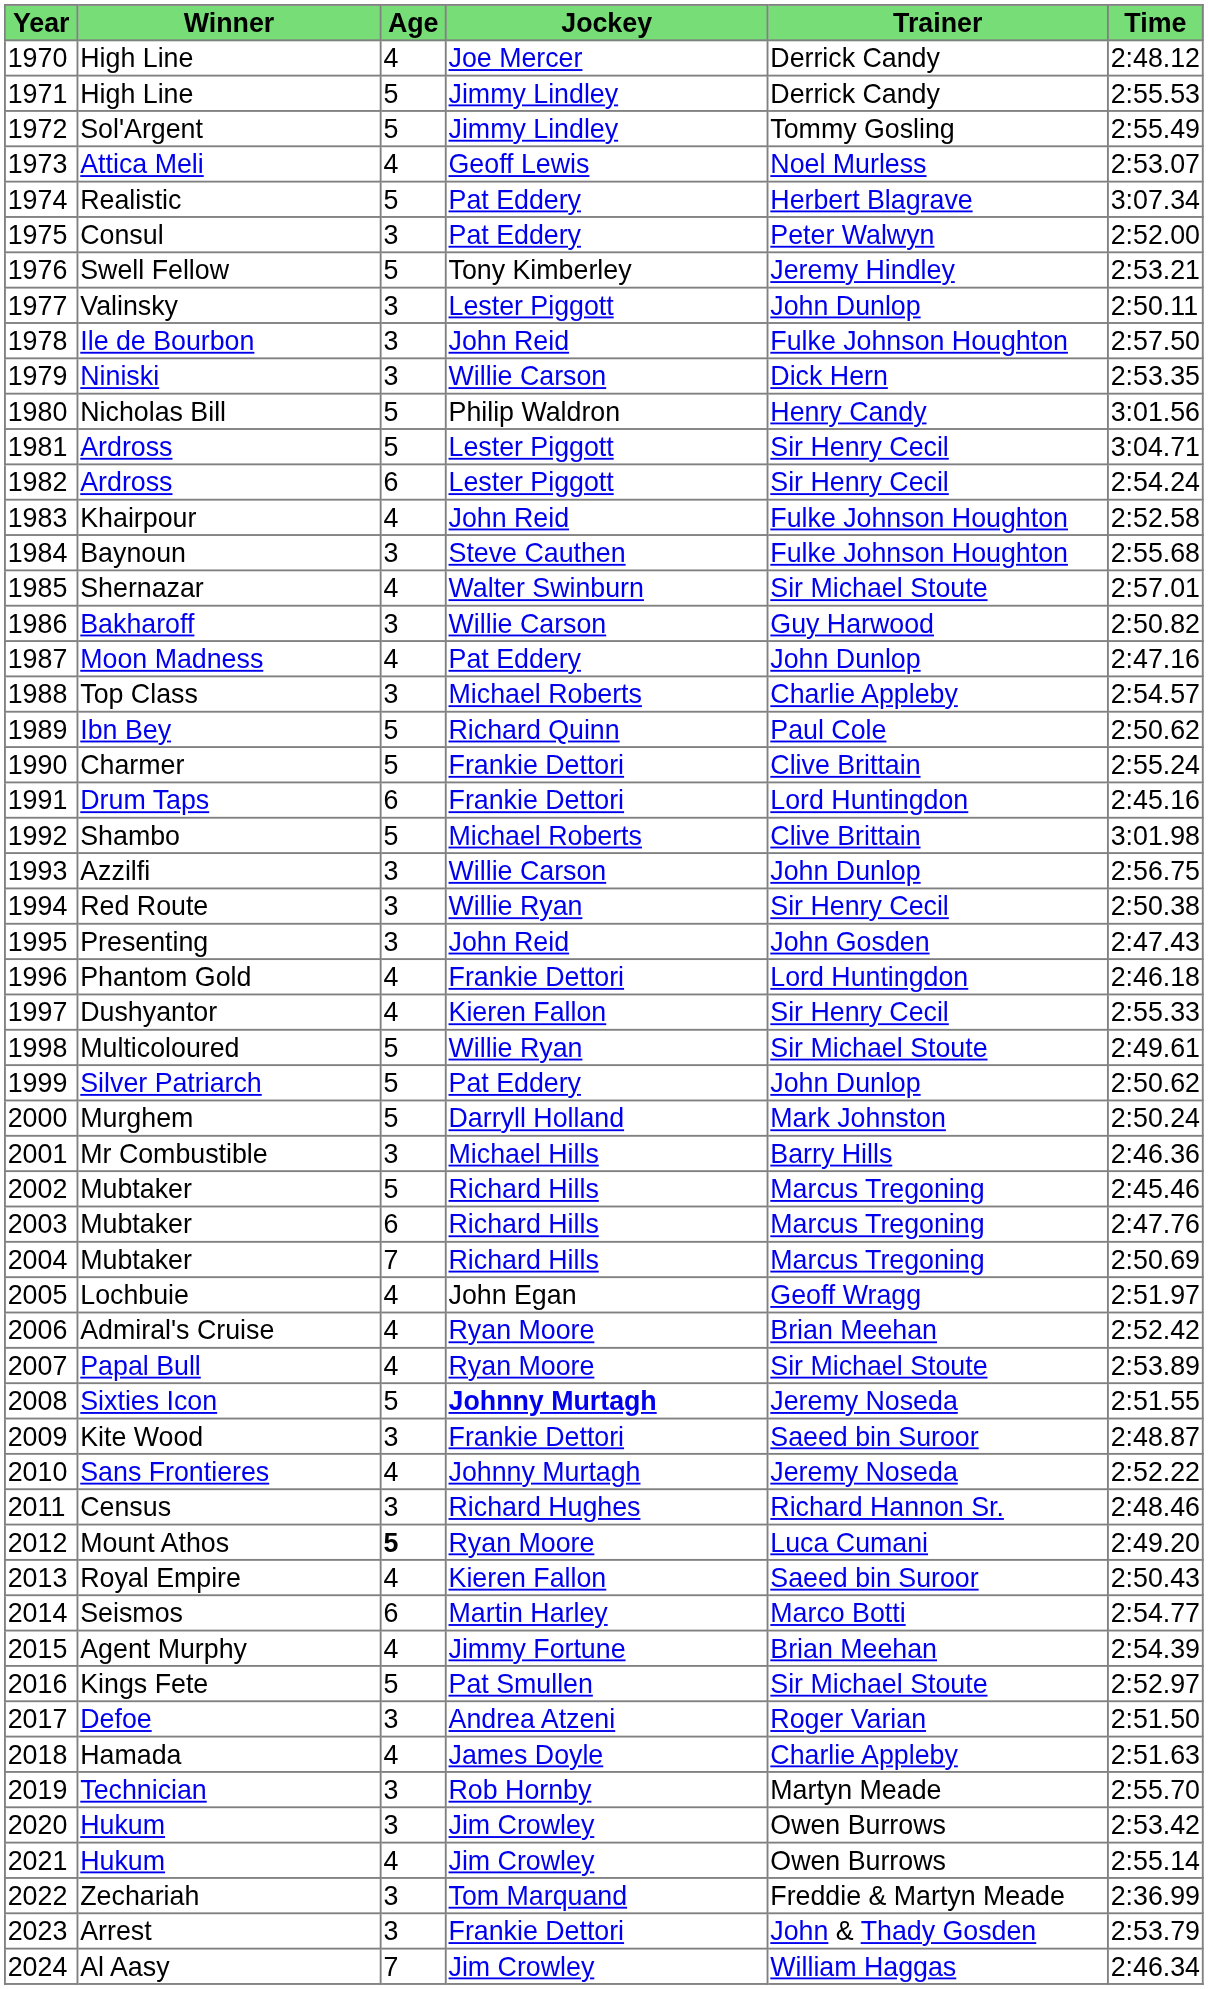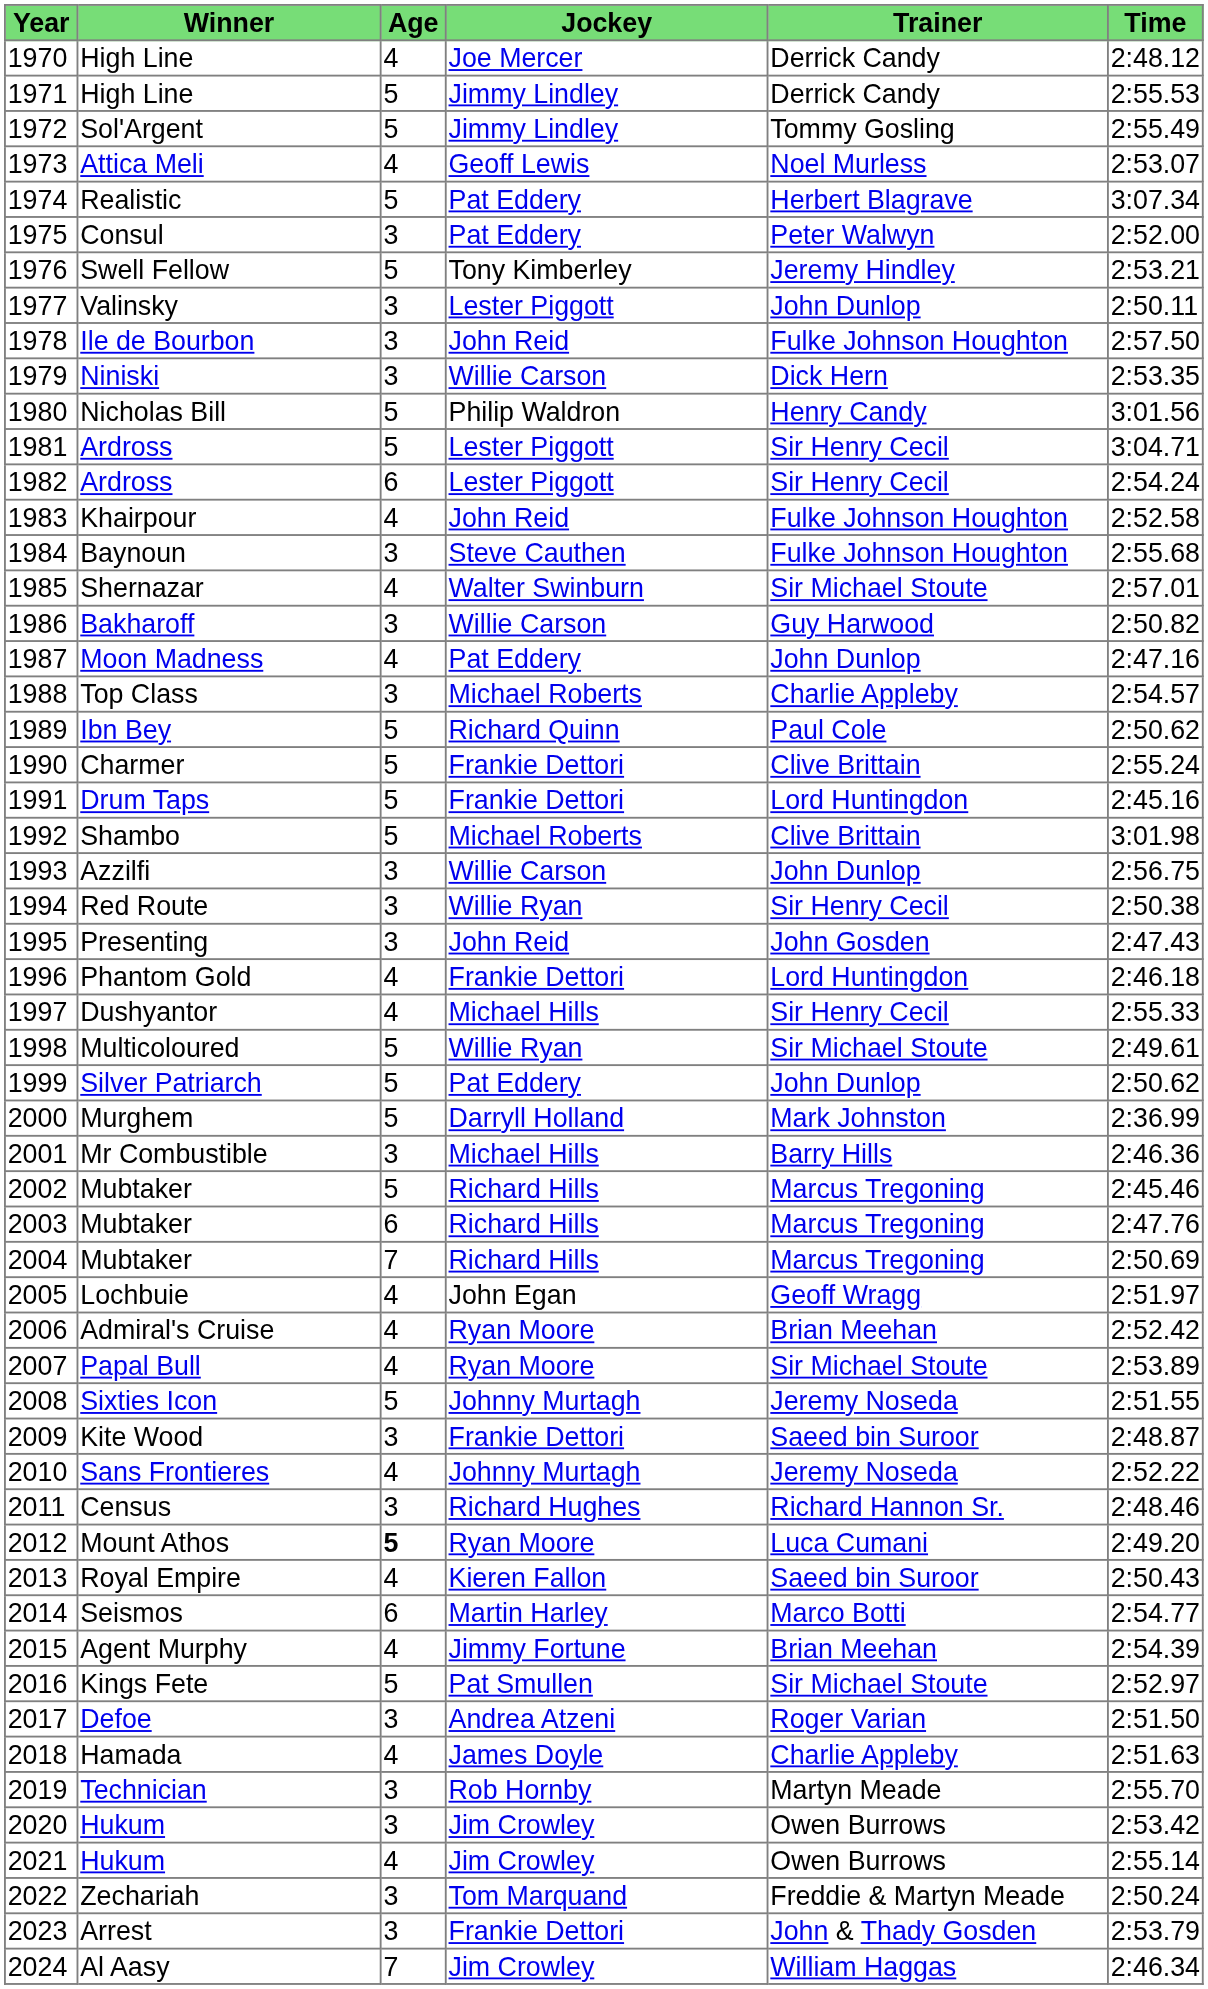 <table class = "sortable" | border="1" style="border-collapse: collapse; font-size:90%">
 <tr bgcolor="#77dd77" align="center">
 <th width="36px"><strong>Year</strong><br></th>
 <th width="160px"><strong>Winner</strong><br></th>
 <th width="32px"><strong>Age</strong><br></th>
 <th width="170px"><strong>Jockey</strong><br></th>
 <th width="180px"><strong>Trainer</strong><br></th>
 <th><strong>Time</strong><br></th>
 </tr>
 <tr>
 <td>1970</td>
 <td>High Line</td>
 <td>4</td>
 <td><a href='#'>Joe Mercer</a></td>
 <td>Derrick Candy</td>
 <td>2:48.12</td>
 </tr>
 <tr>
 <td>1971</td>
 <td>High Line</td>
 <td>5</td>
 <td><a href='#'>Jimmy Lindley</a></td>
 <td>Derrick Candy</td>
 <td>2:55.53</td>
 </tr>
 <tr>
 <td>1972</td>
 <td>Sol'Argent</td>
 <td>5</td>
 <td><a href='#'>Jimmy Lindley</a></td>
 <td>Tommy Gosling</td>
 <td>2:55.49</td>
 </tr>
 <tr>
 <td>1973</td>
 <td><a href='#'>Attica Meli</a></td>
 <td>4</td>
 <td><a href='#'>Geoff Lewis</a></td>
 <td><a href='#'>Noel Murless</a></td>
 <td>2:53.07</td>
 </tr>
 <tr>
 <td>1974</td>
 <td>Realistic</td>
 <td>5</td>
 <td><a href='#'>Pat Eddery</a></td>
 <td><a href='#'>Herbert Blagrave</a></td>
 <td>3:07.34</td>
 </tr>
 <tr>
 <td>1975</td>
 <td>Consul</td>
 <td>3</td>
 <td><a href='#'>Pat Eddery</a></td>
 <td><a href='#'>Peter Walwyn</a></td>
 <td>2:52.00</td>
 </tr>
 <tr>
 <td>1976</td>
 <td>Swell Fellow</td>
 <td>5</td>
 <td>Tony Kimberley</td>
 <td><a href='#'>Jeremy Hindley</a></td>
 <td>2:53.21</td>
 </tr>
 <tr>
 <td>1977</td>
 <td>Valinsky</td>
 <td>3</td>
 <td><a href='#'>Lester Piggott</a></td>
 <td><a href='#'>John Dunlop</a></td>
 <td>2:50.11</td>
 </tr>
 <tr>
 <td>1978</td>
 <td><a href='#'>Ile de Bourbon</a></td>
 <td>3</td>
 <td><a href='#'>John Reid</a></td>
 <td><a href='#'>Fulke Johnson Houghton</a></td>
 <td>2:57.50</td>
 </tr>
 <tr>
 <td>1979</td>
 <td><a href='#'>Niniski</a></td>
 <td>3</td>
 <td><a href='#'>Willie Carson</a></td>
 <td><a href='#'>Dick Hern</a></td>
 <td>2:53.35</td>
 </tr>
 <tr>
 <td>1980</td>
 <td>Nicholas Bill</td>
 <td>5</td>
 <td>Philip Waldron</td>
 <td><a href='#'>Henry Candy</a></td>
 <td>3:01.56</td>
 </tr>
 <tr>
 <td>1981</td>
 <td><a href='#'>Ardross</a></td>
 <td>5</td>
 <td><a href='#'>Lester Piggott</a></td>
 <td><a href='#'>Sir Henry Cecil</a></td>
 <td>3:04.71</td>
 </tr>
 <tr>
 <td>1982</td>
 <td><a href='#'>Ardross</a></td>
 <td>6</td>
 <td><a href='#'>Lester Piggott</a></td>
 <td><a href='#'>Sir Henry Cecil</a></td>
 <td>2:54.24</td>
 </tr>
 <tr>
 <td>1983</td>
 <td>Khairpour</td>
 <td>4</td>
 <td><a href='#'>John Reid</a></td>
 <td><a href='#'>Fulke Johnson Houghton</a></td>
 <td>2:52.58</td>
 </tr>
 <tr>
 <td>1984</td>
 <td>Baynoun</td>
 <td>3</td>
 <td><a href='#'>Steve Cauthen</a></td>
 <td><a href='#'>Fulke Johnson Houghton</a></td>
 <td>2:55.68</td>
 </tr>
 <tr>
 <td>1985</td>
 <td>Shernazar</td>
 <td>4</td>
 <td><a href='#'>Walter Swinburn</a></td>
 <td><a href='#'>Sir Michael Stoute</a></td>
 <td>2:57.01</td>
 </tr>
 <tr>
 <td>1986</td>
 <td><a href='#'>Bakharoff</a></td>
 <td>3</td>
 <td><a href='#'>Willie Carson</a></td>
 <td><a href='#'>Guy Harwood</a></td>
 <td>2:50.82</td>
 </tr>
 <tr>
 <td>1987</td>
 <td><a href='#'>Moon Madness</a></td>
 <td>4</td>
 <td><a href='#'>Pat Eddery</a></td>
 <td><a href='#'>John Dunlop</a></td>
 <td>2:47.16</td>
 </tr>
 <tr>
 <td>1988</td>
 <td>Top Class</td>
 <td>3</td>
 <td><a href='#'>Michael Roberts</a></td>
 <td><a href='#'>Charlie Appleby</a></td>
 <td>2:54.57</td>
 </tr>
 <tr>
 <td>1989</td>
 <td><a href='#'>Ibn Bey</a></td>
 <td>5</td>
 <td><a href='#'>Richard Quinn</a></td>
 <td><a href='#'>Paul Cole</a></td>
 <td>2:50.62</td>
 </tr>
 <tr>
 <td>1990</td>
 <td>Charmer</td>
 <td>5</td>
 <td><a href='#'>Frankie Dettori</a></td>
 <td><a href='#'>Clive Brittain</a></td>
 <td>2:55.24</td>
 </tr>
 <tr>
 <td>1991</td>
 <td><a href='#'>Drum Taps</a></td>
-<td>6</td>
+<td>5</td>
 <td><a href='#'>Frankie Dettori</a></td>
 <td><a href='#'>Lord Huntingdon</a></td>
 <td>2:45.16</td>
 </tr>
 <tr>
 <td>1992</td>
 <td>Shambo</td>
 <td>5</td>
 <td><a href='#'>Michael Roberts</a></td>
 <td><a href='#'>Clive Brittain</a></td>
 <td>3:01.98</td>
 </tr>
 <tr>
 <td>1993</td>
 <td>Azzilfi</td>
 <td>3</td>
 <td><a href='#'>Willie Carson</a></td>
 <td><a href='#'>John Dunlop</a></td>
 <td>2:56.75</td>
 </tr>
 <tr>
 <td>1994</td>
 <td>Red Route</td>
 <td>3</td>
 <td><a href='#'>Willie Ryan</a></td>
 <td><a href='#'>Sir Henry Cecil</a></td>
 <td>2:50.38</td>
 </tr>
 <tr>
 <td>1995</td>
 <td>Presenting</td>
 <td>3</td>
 <td><a href='#'>John Reid</a></td>
 <td><a href='#'>John Gosden</a></td>
 <td>2:47.43</td>
 </tr>
 <tr>
 <td>1996</td>
 <td>Phantom Gold</td>
 <td>4</td>
 <td><a href='#'>Frankie Dettori</a></td>
 <td><a href='#'>Lord Huntingdon</a></td>
 <td>2:46.18</td>
 </tr>
 <tr>
 <td>1997</td>
 <td>Dushyantor</td>
 <td>4</td>
-<td><a href='#'>Kieren Fallon</a></td>
+<td><a href='#'>Michael Hills</a></td>
 <td><a href='#'>Sir Henry Cecil</a></td>
 <td>2:55.33</td>
 </tr>
 <tr>
 <td>1998</td>
 <td>Multicoloured</td>
 <td>5</td>
 <td><a href='#'>Willie Ryan</a></td>
 <td><a href='#'>Sir Michael Stoute</a></td>
 <td>2:49.61</td>
 </tr>
 <tr>
 <td>1999</td>
 <td><a href='#'>Silver Patriarch</a></td>
 <td>5</td>
 <td><a href='#'>Pat Eddery</a></td>
 <td><a href='#'>John Dunlop</a></td>
 <td>2:50.62</td>
 </tr>
 <tr>
 <td>2000</td>
 <td>Murghem</td>
 <td>5</td>
 <td><a href='#'>Darryll Holland</a></td>
 <td><a href='#'>Mark Johnston</a></td>
-<td>2:50.24</td>
+<td>2:36.99</td>
 </tr>
 <tr>
 <td>2001</td>
 <td>Mr Combustible</td>
 <td>3</td>
 <td><a href='#'>Michael Hills</a></td>
 <td><a href='#'>Barry Hills</a></td>
 <td>2:46.36</td>
 </tr>
 <tr>
 <td>2002</td>
 <td>Mubtaker</td>
 <td>5</td>
 <td><a href='#'>Richard Hills</a></td>
 <td><a href='#'>Marcus Tregoning</a></td>
 <td>2:45.46</td>
 </tr>
 <tr>
 <td>2003</td>
 <td>Mubtaker</td>
 <td>6</td>
 <td><a href='#'>Richard Hills</a></td>
 <td><a href='#'>Marcus Tregoning</a></td>
 <td>2:47.76</td>
 </tr>
 <tr>
 <td>2004</td>
 <td>Mubtaker</td>
 <td>7</td>
 <td><a href='#'>Richard Hills</a></td>
 <td><a href='#'>Marcus Tregoning</a></td>
 <td>2:50.69</td>
 </tr>
 <tr>
 <td>2005</td>
 <td>Lochbuie</td>
 <td>4</td>
 <td>John Egan</td>
 <td><a href='#'>Geoff Wragg</a></td>
 <td>2:51.97</td>
 </tr>
 <tr>
 <td>2006</td>
 <td>Admiral's Cruise</td>
 <td>4</td>
 <td><a href='#'>Ryan Moore</a></td>
 <td><a href='#'>Brian Meehan</a></td>
 <td>2:52.42</td>
 </tr>
 <tr>
 <td>2007</td>
 <td><a href='#'>Papal Bull</a></td>
 <td>4</td>
 <td><a href='#'>Ryan Moore</a></td>
 <td><a href='#'>Sir Michael Stoute</a></td>
 <td>2:53.89</td>
 </tr>
 <tr>
 <td>2008</td>
 <td><a href='#'>Sixties Icon</a></td>
 <td>5</td>
-<td><strong><a href='#'>Johnny Murtagh</a></strong></td>
+<td><a href='#'>Johnny Murtagh</a></td>
 <td><a href='#'>Jeremy Noseda</a></td>
 <td>2:51.55</td>
 </tr>
 <tr>
 <td>2009</td>
 <td>Kite Wood</td>
 <td>3</td>
 <td><a href='#'>Frankie Dettori</a></td>
 <td><a href='#'>Saeed bin Suroor</a></td>
 <td>2:48.87</td>
 </tr>
 <tr>
 <td>2010</td>
 <td><a href='#'>Sans Frontieres</a></td>
 <td>4</td>
 <td><a href='#'>Johnny Murtagh</a></td>
 <td><a href='#'>Jeremy Noseda</a></td>
 <td>2:52.22</td>
 </tr>
 <tr>
 <td>2011</td>
 <td>Census</td>
 <td>3</td>
 <td><a href='#'>Richard Hughes</a></td>
 <td><a href='#'>Richard Hannon Sr.</a></td>
 <td>2:48.46</td>
 </tr>
 <tr>
 <td>2012</td>
 <td>Mount Athos</td>
 <td><strong>5</strong></td>
 <td><a href='#'>Ryan Moore</a></td>
 <td><a href='#'>Luca Cumani</a></td>
 <td>2:49.20</td>
 </tr>
 <tr>
 <td>2013</td>
 <td>Royal Empire</td>
 <td>4</td>
 <td><a href='#'>Kieren Fallon</a></td>
 <td><a href='#'>Saeed bin Suroor</a></td>
 <td>2:50.43</td>
 </tr>
 <tr>
 <td>2014</td>
 <td>Seismos</td>
 <td>6</td>
 <td><a href='#'>Martin Harley</a></td>
 <td><a href='#'>Marco Botti</a></td>
 <td>2:54.77</td>
 </tr>
 <tr>
 <td>2015</td>
 <td>Agent Murphy</td>
 <td>4</td>
 <td><a href='#'>Jimmy Fortune</a></td>
 <td><a href='#'>Brian Meehan</a></td>
 <td>2:54.39</td>
 </tr>
 <tr>
 <td>2016</td>
 <td>Kings Fete</td>
 <td>5</td>
 <td><a href='#'>Pat Smullen</a></td>
 <td><a href='#'>Sir Michael Stoute</a></td>
 <td>2:52.97</td>
 </tr>
 <tr>
 <td>2017</td>
 <td><a href='#'>Defoe</a></td>
 <td>3</td>
 <td><a href='#'>Andrea Atzeni</a></td>
 <td><a href='#'>Roger Varian</a></td>
 <td>2:51.50</td>
 </tr>
 <tr>
 <td>2018</td>
 <td>Hamada</td>
 <td>4</td>
 <td><a href='#'>James Doyle</a></td>
 <td><a href='#'>Charlie Appleby</a></td>
 <td>2:51.63</td>
 </tr>
 <tr>
 <td>2019</td>
 <td><a href='#'>Technician</a></td>
 <td>3</td>
 <td><a href='#'>Rob Hornby</a></td>
 <td>Martyn Meade</td>
 <td>2:55.70</td>
 </tr>
 <tr>
 <td>2020</td>
 <td><a href='#'>Hukum</a></td>
 <td>3</td>
 <td><a href='#'>Jim Crowley</a></td>
 <td>Owen Burrows</td>
 <td>2:53.42</td>
 </tr>
 <tr>
 <td>2021</td>
 <td><a href='#'>Hukum</a></td>
 <td>4</td>
 <td><a href='#'>Jim Crowley</a></td>
 <td>Owen Burrows</td>
 <td>2:55.14</td>
 </tr>
 <tr>
 <td>2022</td>
 <td>Zechariah</td>
 <td>3</td>
 <td><a href='#'>Tom Marquand</a></td>
 <td>Freddie & Martyn Meade</td>
-<td>2:36.99</td>
+<td>2:50.24</td>
 </tr>
 <tr>
 <td>2023</td>
 <td>Arrest</td>
 <td>3</td>
 <td><a href='#'>Frankie Dettori</a></td>
 <td><a href='#'>John</a> & <a href='#'>Thady Gosden</a></td>
 <td>2:53.79</td>
 </tr>
 <tr>
 <td>2024</td>
 <td>Al Aasy</td>
 <td>7</td>
 <td><a href='#'>Jim Crowley</a></td>
 <td><a href='#'>William Haggas</a></td>
 <td>2:46.34</td>
 </tr>
 </table>
